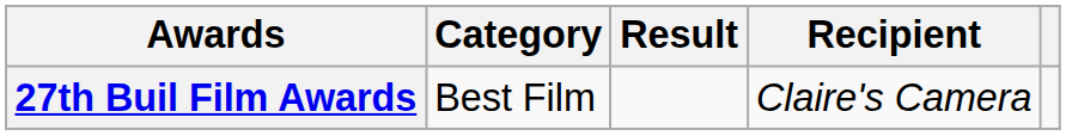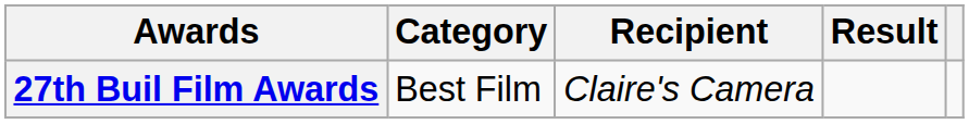 <table class="wikitable plainrowheaders">
 <tr>
 <th>Awards</th>
 <th>Category</th>
+<th>Recipient</th>
 <th>Result</th>
-<th>Recipient</th>
 <th></th>
 </tr>
 <tr>
 <th scope="row"><a href='#'>27th Buil Film Awards</a></th>
 <td>Best Film</td>
+<td><em>Claire's Camera</em></td>
 <td></td>
-<td><em>Claire's Camera</em></td>
 <td></td>
 </tr>
 </table>
